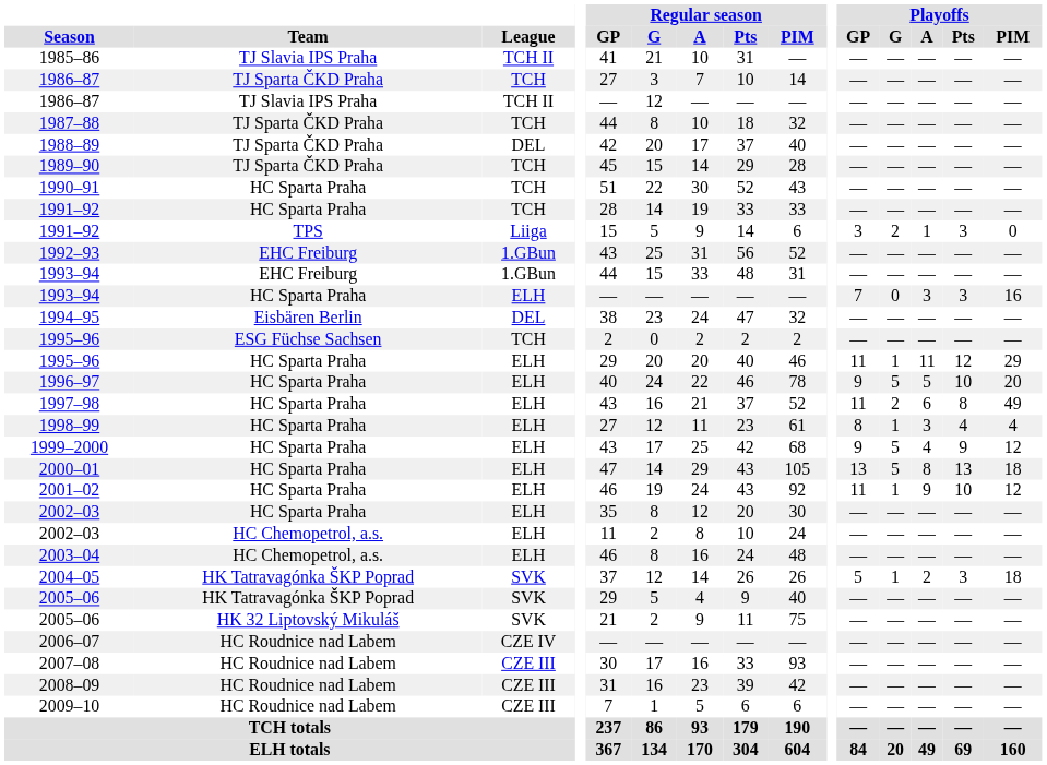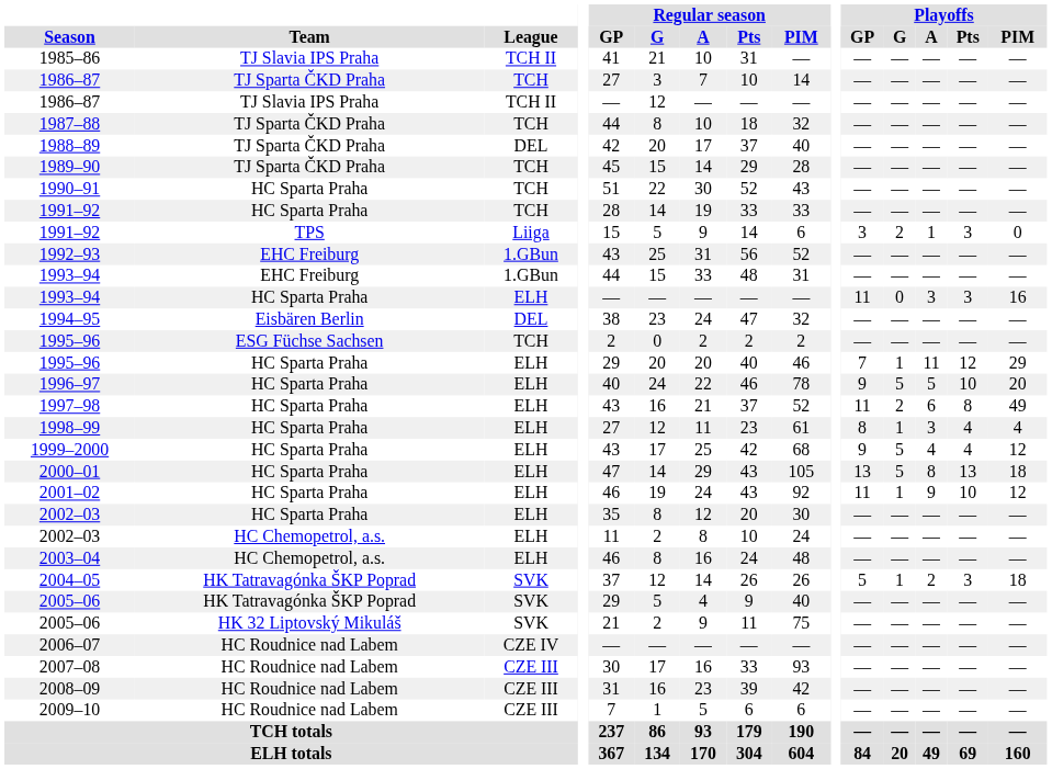 <table border="0" cellpadding="1" cellspacing="0" style="text-align:center; width:60em">
 <tr bgcolor="#e0e0e0">
 <th colspan="3" bgcolor="#ffffff"> </th>
 <th rowspan="99" bgcolor="#ffffff"> </th>
 <th colspan="5"><a href='#'>Regular season</a></th>
 <th rowspan="99" bgcolor="#ffffff"> </th>
 <th colspan="5"><a href='#'>Playoffs</a></th>
 </tr>
 <tr bgcolor="#e0e0e0">
 <th><a href='#'>Season</a></th>
 <th>Team</th>
 <th>League</th>
 <th>GP</th>
 <th><a href='#'>G</a></th>
 <th><a href='#'>A</a></th>
 <th><a href='#'>Pts</a></th>
 <th><a href='#'>PIM</a></th>
 <th>GP</th>
 <th>G</th>
 <th>A</th>
 <th>Pts</th>
 <th>PIM</th>
 </tr>
 <tr>
 <td>1985–86</td>
 <td><a href='#'>TJ Slavia IPS Praha</a></td>
 <td><a href='#'>TCH II</a></td>
 <td>41</td>
 <td>21</td>
 <td>10</td>
 <td>31</td>
 <td>—</td>
 <td>—</td>
 <td>—</td>
 <td>—</td>
 <td>—</td>
 <td>—</td>
 </tr>
 <tr bgcolor="#f0f0f0">
 <td><a href='#'>1986–87</a></td>
 <td><a href='#'>TJ Sparta ČKD Praha</a></td>
 <td><a href='#'>TCH</a></td>
 <td>27</td>
 <td>3</td>
 <td>7</td>
 <td>10</td>
 <td>14</td>
 <td>—</td>
 <td>—</td>
 <td>—</td>
 <td>—</td>
 <td>—</td>
 </tr>
 <tr>
 <td>1986–87</td>
 <td>TJ Slavia IPS Praha</td>
 <td>TCH II</td>
 <td>—</td>
 <td>12</td>
 <td>—</td>
 <td>—</td>
 <td>—</td>
 <td>—</td>
 <td>—</td>
 <td>—</td>
 <td>—</td>
 <td>—</td>
 </tr>
 <tr bgcolor="#f0f0f0">
 <td><a href='#'>1987–88</a></td>
 <td>TJ Sparta ČKD Praha</td>
 <td>TCH</td>
 <td>44</td>
 <td>8</td>
 <td>10</td>
 <td>18</td>
 <td>32</td>
 <td>—</td>
 <td>—</td>
 <td>—</td>
 <td>—</td>
 <td>—</td>
 </tr>
 <tr>
 <td><a href='#'>1988–89</a></td>
 <td>TJ Sparta ČKD Praha</td>
 <td>DEL</td>
 <td>42</td>
 <td>20</td>
 <td>17</td>
 <td>37</td>
 <td>40</td>
 <td>—</td>
 <td>—</td>
 <td>—</td>
 <td>—</td>
 <td>—</td>
 </tr>
 <tr bgcolor="#f0f0f0">
 <td><a href='#'>1989–90</a></td>
 <td>TJ Sparta ČKD Praha</td>
 <td>TCH</td>
 <td>45</td>
 <td>15</td>
 <td>14</td>
 <td>29</td>
 <td>28</td>
 <td>—</td>
 <td>—</td>
 <td>—</td>
 <td>—</td>
 <td>—</td>
 </tr>
 <tr>
 <td><a href='#'>1990–91</a></td>
 <td>HC Sparta Praha</td>
 <td>TCH</td>
 <td>51</td>
 <td>22</td>
 <td>30</td>
 <td>52</td>
 <td>43</td>
 <td>—</td>
 <td>—</td>
 <td>—</td>
 <td>—</td>
 <td>—</td>
 </tr>
 <tr bgcolor="#f0f0f0">
 <td><a href='#'>1991–92</a></td>
 <td>HC Sparta Praha</td>
 <td>TCH</td>
 <td>28</td>
 <td>14</td>
 <td>19</td>
 <td>33</td>
 <td>33</td>
 <td>—</td>
 <td>—</td>
 <td>—</td>
 <td>—</td>
 <td>—</td>
 </tr>
 <tr>
 <td><a href='#'>1991–92</a></td>
 <td><a href='#'>TPS</a></td>
 <td><a href='#'>Liiga</a></td>
 <td>15</td>
 <td>5</td>
 <td>9</td>
 <td>14</td>
 <td>6</td>
 <td>3</td>
 <td>2</td>
 <td>1</td>
 <td>3</td>
 <td>0</td>
 </tr>
 <tr bgcolor="#f0f0f0">
 <td><a href='#'>1992–93</a></td>
 <td><a href='#'>EHC Freiburg</a></td>
 <td><a href='#'>1.GBun</a></td>
 <td>43</td>
 <td>25</td>
 <td>31</td>
 <td>56</td>
 <td>52</td>
 <td>—</td>
 <td>—</td>
 <td>—</td>
 <td>—</td>
 <td>—</td>
 </tr>
 <tr>
 <td><a href='#'>1993–94</a></td>
 <td>EHC Freiburg</td>
 <td>1.GBun</td>
 <td>44</td>
 <td>15</td>
 <td>33</td>
 <td>48</td>
 <td>31</td>
 <td>—</td>
 <td>—</td>
 <td>—</td>
 <td>—</td>
 <td>—</td>
 </tr>
 <tr bgcolor="#f0f0f0">
 <td><a href='#'>1993–94</a></td>
 <td>HC Sparta Praha</td>
 <td><a href='#'>ELH</a></td>
 <td>—</td>
 <td>—</td>
 <td>—</td>
 <td>—</td>
 <td>—</td>
-<td>7</td>
+<td>11</td>
 <td>0</td>
 <td>3</td>
 <td>3</td>
 <td>16</td>
 </tr>
 <tr>
 <td><a href='#'>1994–95</a></td>
 <td><a href='#'>Eisbären Berlin</a></td>
 <td><a href='#'>DEL</a></td>
 <td>38</td>
 <td>23</td>
 <td>24</td>
 <td>47</td>
 <td>32</td>
 <td>—</td>
 <td>—</td>
 <td>—</td>
 <td>—</td>
 <td>—</td>
 </tr>
 <tr bgcolor="#f0f0f0">
 <td><a href='#'>1995–96</a></td>
 <td><a href='#'>ESG Füchse Sachsen</a></td>
 <td>TCH</td>
 <td>2</td>
 <td>0</td>
 <td>2</td>
 <td>2</td>
 <td>2</td>
 <td>—</td>
 <td>—</td>
 <td>—</td>
 <td>—</td>
 <td>—</td>
 </tr>
 <tr>
 <td><a href='#'>1995–96</a></td>
 <td>HC Sparta Praha</td>
 <td>ELH</td>
 <td>29</td>
 <td>20</td>
 <td>20</td>
 <td>40</td>
 <td>46</td>
-<td>11</td>
+<td>7</td>
 <td>1</td>
 <td>11</td>
 <td>12</td>
 <td>29</td>
 </tr>
 <tr bgcolor="#f0f0f0">
 <td><a href='#'>1996–97</a></td>
 <td>HC Sparta Praha</td>
 <td>ELH</td>
 <td>40</td>
 <td>24</td>
 <td>22</td>
 <td>46</td>
 <td>78</td>
 <td>9</td>
 <td>5</td>
 <td>5</td>
 <td>10</td>
 <td>20</td>
 </tr>
 <tr>
 <td><a href='#'>1997–98</a></td>
 <td>HC Sparta Praha</td>
 <td>ELH</td>
 <td>43</td>
 <td>16</td>
 <td>21</td>
 <td>37</td>
 <td>52</td>
 <td>11</td>
 <td>2</td>
 <td>6</td>
 <td>8</td>
 <td>49</td>
 </tr>
 <tr bgcolor="#f0f0f0">
 <td><a href='#'>1998–99</a></td>
 <td>HC Sparta Praha</td>
 <td>ELH</td>
 <td>27</td>
 <td>12</td>
 <td>11</td>
 <td>23</td>
 <td>61</td>
 <td>8</td>
 <td>1</td>
 <td>3</td>
 <td>4</td>
 <td>4</td>
 </tr>
 <tr>
 <td><a href='#'>1999–2000</a></td>
 <td>HC Sparta Praha</td>
 <td>ELH</td>
 <td>43</td>
 <td>17</td>
 <td>25</td>
 <td>42</td>
 <td>68</td>
 <td>9</td>
 <td>5</td>
 <td>4</td>
-<td>9</td>
+<td>4</td>
 <td>12</td>
 </tr>
 <tr bgcolor="#f0f0f0">
 <td><a href='#'>2000–01</a></td>
 <td>HC Sparta Praha</td>
 <td>ELH</td>
 <td>47</td>
 <td>14</td>
 <td>29</td>
 <td>43</td>
 <td>105</td>
 <td>13</td>
 <td>5</td>
 <td>8</td>
 <td>13</td>
 <td>18</td>
 </tr>
 <tr>
 <td><a href='#'>2001–02</a></td>
 <td>HC Sparta Praha</td>
 <td>ELH</td>
 <td>46</td>
 <td>19</td>
 <td>24</td>
 <td>43</td>
 <td>92</td>
 <td>11</td>
 <td>1</td>
 <td>9</td>
 <td>10</td>
 <td>12</td>
 </tr>
 <tr bgcolor="#f0f0f0">
 <td><a href='#'>2002–03</a></td>
 <td>HC Sparta Praha</td>
 <td>ELH</td>
 <td>35</td>
 <td>8</td>
 <td>12</td>
 <td>20</td>
 <td>30</td>
 <td>—</td>
 <td>—</td>
 <td>—</td>
 <td>—</td>
 <td>—</td>
 </tr>
 <tr>
 <td>2002–03</td>
 <td><a href='#'>HC Chemopetrol, a.s.</a></td>
 <td>ELH</td>
 <td>11</td>
 <td>2</td>
 <td>8</td>
 <td>10</td>
 <td>24</td>
 <td>—</td>
 <td>—</td>
 <td>—</td>
 <td>—</td>
 <td>—</td>
 </tr>
 <tr bgcolor="#f0f0f0">
 <td><a href='#'>2003–04</a></td>
 <td>HC Chemopetrol, a.s.</td>
 <td>ELH</td>
 <td>46</td>
 <td>8</td>
 <td>16</td>
 <td>24</td>
 <td>48</td>
 <td>—</td>
 <td>—</td>
 <td>—</td>
 <td>—</td>
 <td>—</td>
 </tr>
 <tr>
 <td><a href='#'>2004–05</a></td>
 <td><a href='#'>HK Tatravagónka ŠKP Poprad</a></td>
 <td><a href='#'>SVK</a></td>
 <td>37</td>
 <td>12</td>
 <td>14</td>
 <td>26</td>
 <td>26</td>
 <td>5</td>
 <td>1</td>
 <td>2</td>
 <td>3</td>
 <td>18</td>
 </tr>
 <tr bgcolor="#f0f0f0">
 <td><a href='#'>2005–06</a></td>
 <td>HK Tatravagónka ŠKP Poprad</td>
 <td>SVK</td>
 <td>29</td>
 <td>5</td>
 <td>4</td>
 <td>9</td>
 <td>40</td>
 <td>—</td>
 <td>—</td>
 <td>—</td>
 <td>—</td>
 <td>—</td>
 </tr>
 <tr>
 <td>2005–06</td>
 <td><a href='#'>HK 32 Liptovský Mikuláš</a></td>
 <td>SVK</td>
 <td>21</td>
 <td>2</td>
 <td>9</td>
 <td>11</td>
 <td>75</td>
 <td>—</td>
 <td>—</td>
 <td>—</td>
 <td>—</td>
 <td>—</td>
 </tr>
 <tr bgcolor="#f0f0f0">
 <td>2006–07</td>
 <td>HC Roudnice nad Labem</td>
 <td>CZE IV</td>
 <td>—</td>
 <td>—</td>
 <td>—</td>
 <td>—</td>
 <td>—</td>
 <td>—</td>
 <td>—</td>
 <td>—</td>
 <td>—</td>
 <td>—</td>
 </tr>
 <tr>
 <td>2007–08</td>
 <td>HC Roudnice nad Labem</td>
 <td><a href='#'>CZE III</a></td>
 <td>30</td>
 <td>17</td>
 <td>16</td>
 <td>33</td>
 <td>93</td>
 <td>—</td>
 <td>—</td>
 <td>—</td>
 <td>—</td>
 <td>—</td>
 </tr>
 <tr bgcolor="#f0f0f0">
 <td>2008–09</td>
 <td>HC Roudnice nad Labem</td>
 <td>CZE III</td>
 <td>31</td>
 <td>16</td>
 <td>23</td>
 <td>39</td>
 <td>42</td>
 <td>—</td>
 <td>—</td>
 <td>—</td>
 <td>—</td>
 <td>—</td>
 </tr>
 <tr>
 <td>2009–10</td>
 <td>HC Roudnice nad Labem</td>
 <td>CZE III</td>
 <td>7</td>
 <td>1</td>
 <td>5</td>
 <td>6</td>
 <td>6</td>
 <td>—</td>
 <td>—</td>
 <td>—</td>
 <td>—</td>
 <td>—</td>
 </tr>
 <tr bgcolor="#e0e0e0">
 <th colspan="3">TCH totals</th>
 <th>237</th>
 <th>86</th>
 <th>93</th>
 <th>179</th>
 <th>190</th>
 <th>—</th>
 <th>—</th>
 <th>—</th>
 <th>—</th>
 <th>—</th>
 </tr>
 <tr bgcolor="#e0e0e0">
 <th colspan="3">ELH totals</th>
 <th>367</th>
 <th>134</th>
 <th>170</th>
 <th>304</th>
 <th>604</th>
 <th>84</th>
 <th>20</th>
 <th>49</th>
 <th>69</th>
 <th>160</th>
 </tr>
 </table>
